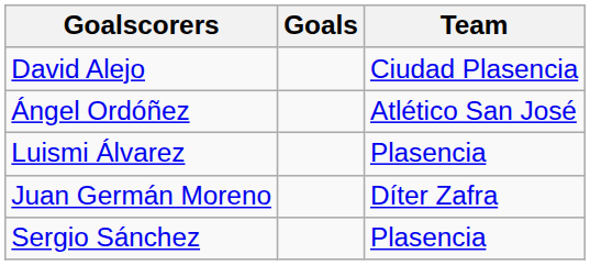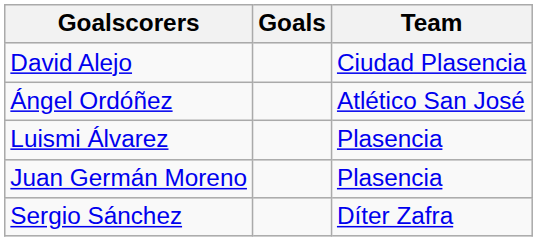 <table class="wikitable">
 <tr>
 <th>Goalscorers</th>
 <th>Goals</th>
 <th>Team</th>
 </tr>
 <tr>
 <td> <a href='#'>David Alejo</a></td>
 <td></td>
 <td><a href='#'>Ciudad Plasencia</a></td>
 </tr>
 <tr>
 <td> <a href='#'>Ángel Ordóñez</a></td>
 <td></td>
 <td><a href='#'>Atlético San José</a></td>
 </tr>
 <tr>
 <td> <a href='#'>Luismi Álvarez</a></td>
 <td></td>
 <td><a href='#'>Plasencia</a></td>
 </tr>
 <tr>
 <td> <a href='#'>Juan Germán Moreno</a></td>
 <td></td>
-<td><a href='#'>Díter Zafra</a></td>
+<td><a href='#'>Plasencia</a></td>
 </tr>
 <tr>
 <td> <a href='#'>Sergio Sánchez</a></td>
 <td></td>
-<td><a href='#'>Plasencia</a></td>
+<td><a href='#'>Díter Zafra</a></td>
 </tr>
 </table>
